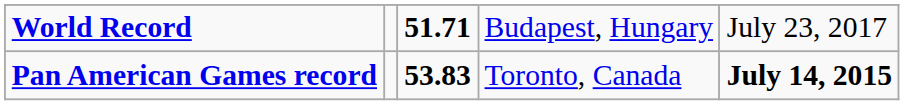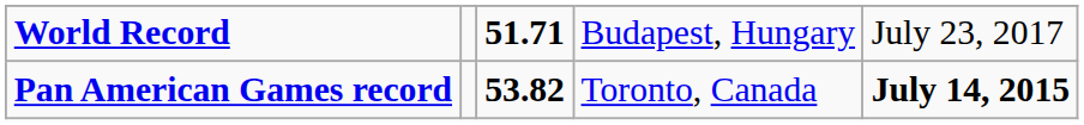 <table class="wikitable">
 <tr>
 <td><strong><a href='#'>World Record</a></strong></td>
 <td></td>
 <td><strong>51.71</strong></td>
 <td><a href='#'>Budapest</a>, <a href='#'>Hungary</a></td>
 <td>July 23, 2017</td>
 </tr>
 <tr>
 <td><strong><a href='#'>Pan American Games record</a></strong></td>
 <td></td>
-<td><strong>53.83</strong></td>
+<td><strong>53.82</strong></td>
 <td><a href='#'>Toronto</a>, <a href='#'>Canada</a></td>
 <td><strong>July 14, 2015</strong></td>
 </tr>
 </table>
